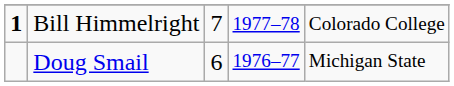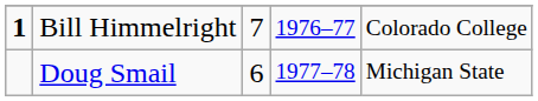 <table class="wikitable">
 <tr>
 </tr>
 <tr>
 <td><strong>1</strong></td>
 <td>Bill Himmelright</td>
 <td>7</td>
-<td style="font-size:80%;"><a href='#'>1977–78</a></td>
+<td style="font-size:80%;"><a href='#'>1976–77</a></td>
 <td style="font-size:80%;">Colorado College</td>
 </tr>
 <tr>
 <td></td>
 <td><a href='#'>Doug Smail</a></td>
 <td>6</td>
-<td style="font-size:80%;"><a href='#'>1976–77</a></td>
+<td style="font-size:80%;"><a href='#'>1977–78</a></td>
 <td style="font-size:80%;">Michigan State</td>
 </tr>
 </table>
